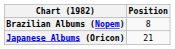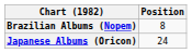 <table class="wikitable sortable plainrowheaders" style="text-align:center">
 <tr>
 <th>Chart (1982)</th>
 <th>Position</th>
 </tr>
 <tr>
 <th scope="row">Brazilian Albums (<a href='#'>Nopem</a>)</th>
 <td align="center">8</td>
 </tr>
 <tr>
 <th scope="row"><a href='#'>Japanese Albums</a> (Oricon)</th>
-<td>21</td>
+<td>24</td>
 </tr>
 </table>
